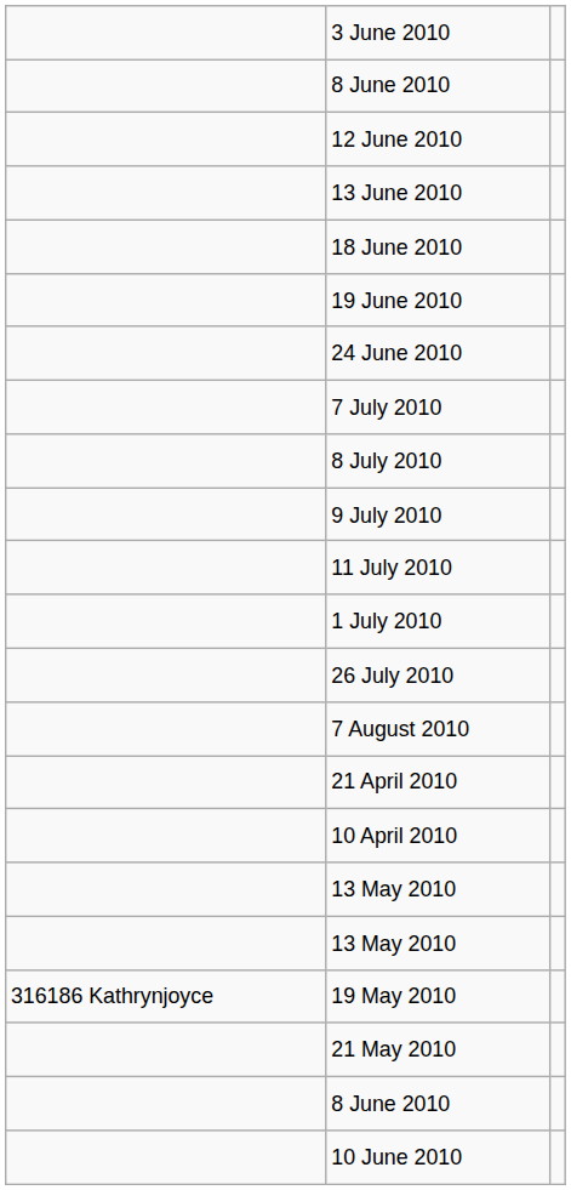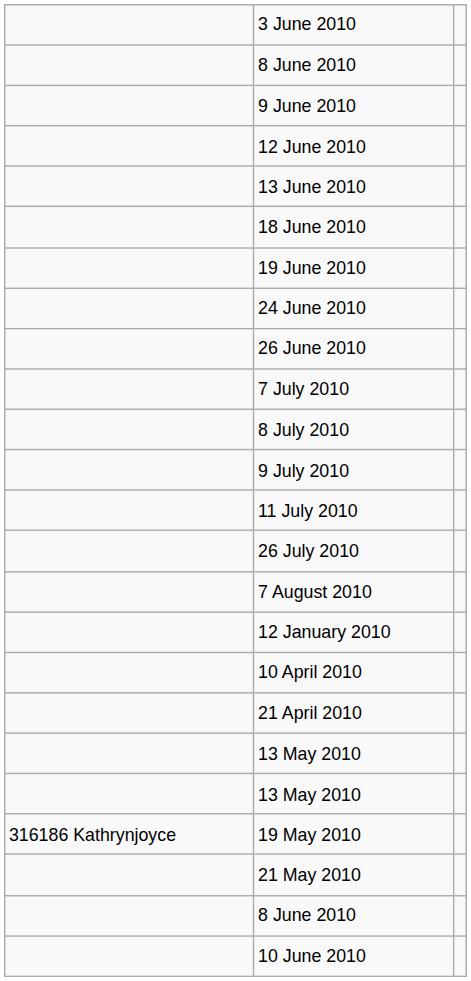 <table class="wikitable" style="font-size: 80%; float: left; width: 26em; margin-right: 1em; height: 700px">
 <tr>
 <td></td>
 <td>3 June 2010</td>
 <td></td>
 </tr>
 <tr>
 <td></td>
 <td>8 June 2010</td>
+<td></td>
+</tr>
+<tr>
+<td></td>
+<td>9 June 2010</td>
 <td></td>
 </tr>
 <tr>
 <td></td>
 <td>12 June 2010</td>
 <td></td>
 </tr>
 <tr>
 <td></td>
 <td>13 June 2010</td>
 <td></td>
 </tr>
 <tr>
 <td></td>
 <td>18 June 2010</td>
 <td></td>
 </tr>
 <tr>
 <td></td>
 <td>19 June 2010</td>
 <td></td>
 </tr>
 <tr>
 <td></td>
 <td>24 June 2010</td>
 <td></td>
 </tr>
 <tr>
 <td></td>
+<td>26 June 2010</td>
+<td></td>
+</tr>
+<tr>
+<td></td>
 <td>7 July 2010</td>
 <td></td>
 </tr>
 <tr>
 <td></td>
 <td>8 July 2010</td>
 <td></td>
 </tr>
 <tr>
 <td></td>
 <td>9 July 2010</td>
 <td></td>
 </tr>
 <tr>
 <td></td>
 <td>11 July 2010</td>
 <td></td>
 </tr>
 <tr>
 <td></td>
-<td>1 July 2010</td>
-<td></td>
-</tr>
-<tr>
-<td></td>
 <td>26 July 2010</td>
 <td></td>
 </tr>
 <tr>
 <td></td>
 <td>7 August 2010</td>
 <td></td>
 </tr>
 <tr>
 <td></td>
-<td>21 April 2010</td>
+<td>12 January 2010</td>
 <td></td>
 </tr>
 <tr>
 <td></td>
 <td>10 April 2010</td>
+<td></td>
+</tr>
+<tr>
+<td></td>
+<td>21 April 2010</td>
 <td></td>
 </tr>
 <tr>
 <td></td>
 <td>13 May 2010</td>
 <td></td>
 </tr>
 <tr>
 <td></td>
 <td>13 May 2010</td>
 <td></td>
 </tr>
 <tr>
 <td>316186 Kathrynjoyce</td>
 <td>19 May 2010</td>
 <td></td>
 </tr>
 <tr>
 <td></td>
 <td>21 May 2010</td>
 <td></td>
 </tr>
 <tr>
 <td></td>
 <td>8 June 2010</td>
 <td></td>
 </tr>
 <tr>
 <td></td>
 <td>10 June 2010</td>
 <td></td>
 </tr>
 </table>
